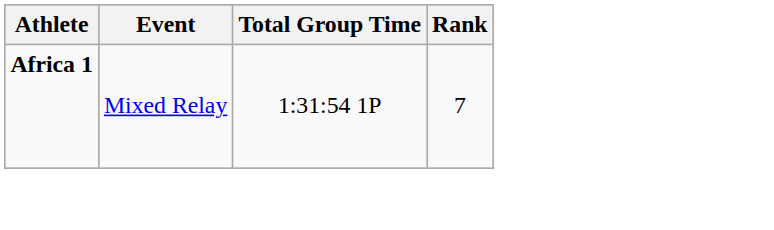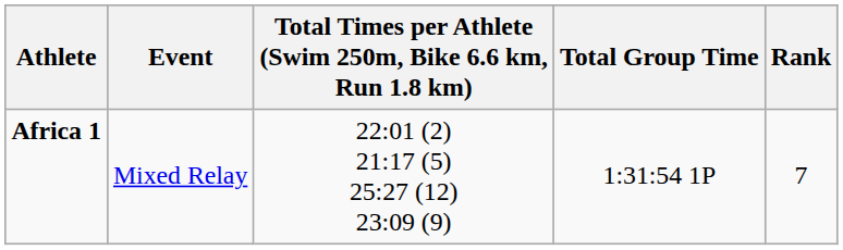 <table class="wikitable" style="font-size:90%;">
 <tr>
 <th>Athlete</th>
 <th>Event</th>
+<th>Total Times per Athlete <br> (Swim 250m, Bike 6.6 km, <br> Run 1.8 km)</th>
 <th>Total Group Time</th>
 <th>Rank</th>
 </tr>
 <tr align=center>
 <td align=left><strong>Africa 1</strong><br><br><br><br></td>
 <td align=left><a href='#'>Mixed Relay</a></td>
+<td valign=bottom>22:01 (2)<br>21:17 (5)<br>25:27 (12)<br>23:09 (9)</td>
 <td>1:31:54 1P</td>
 <td>7</td>
 </tr>
 </table>
